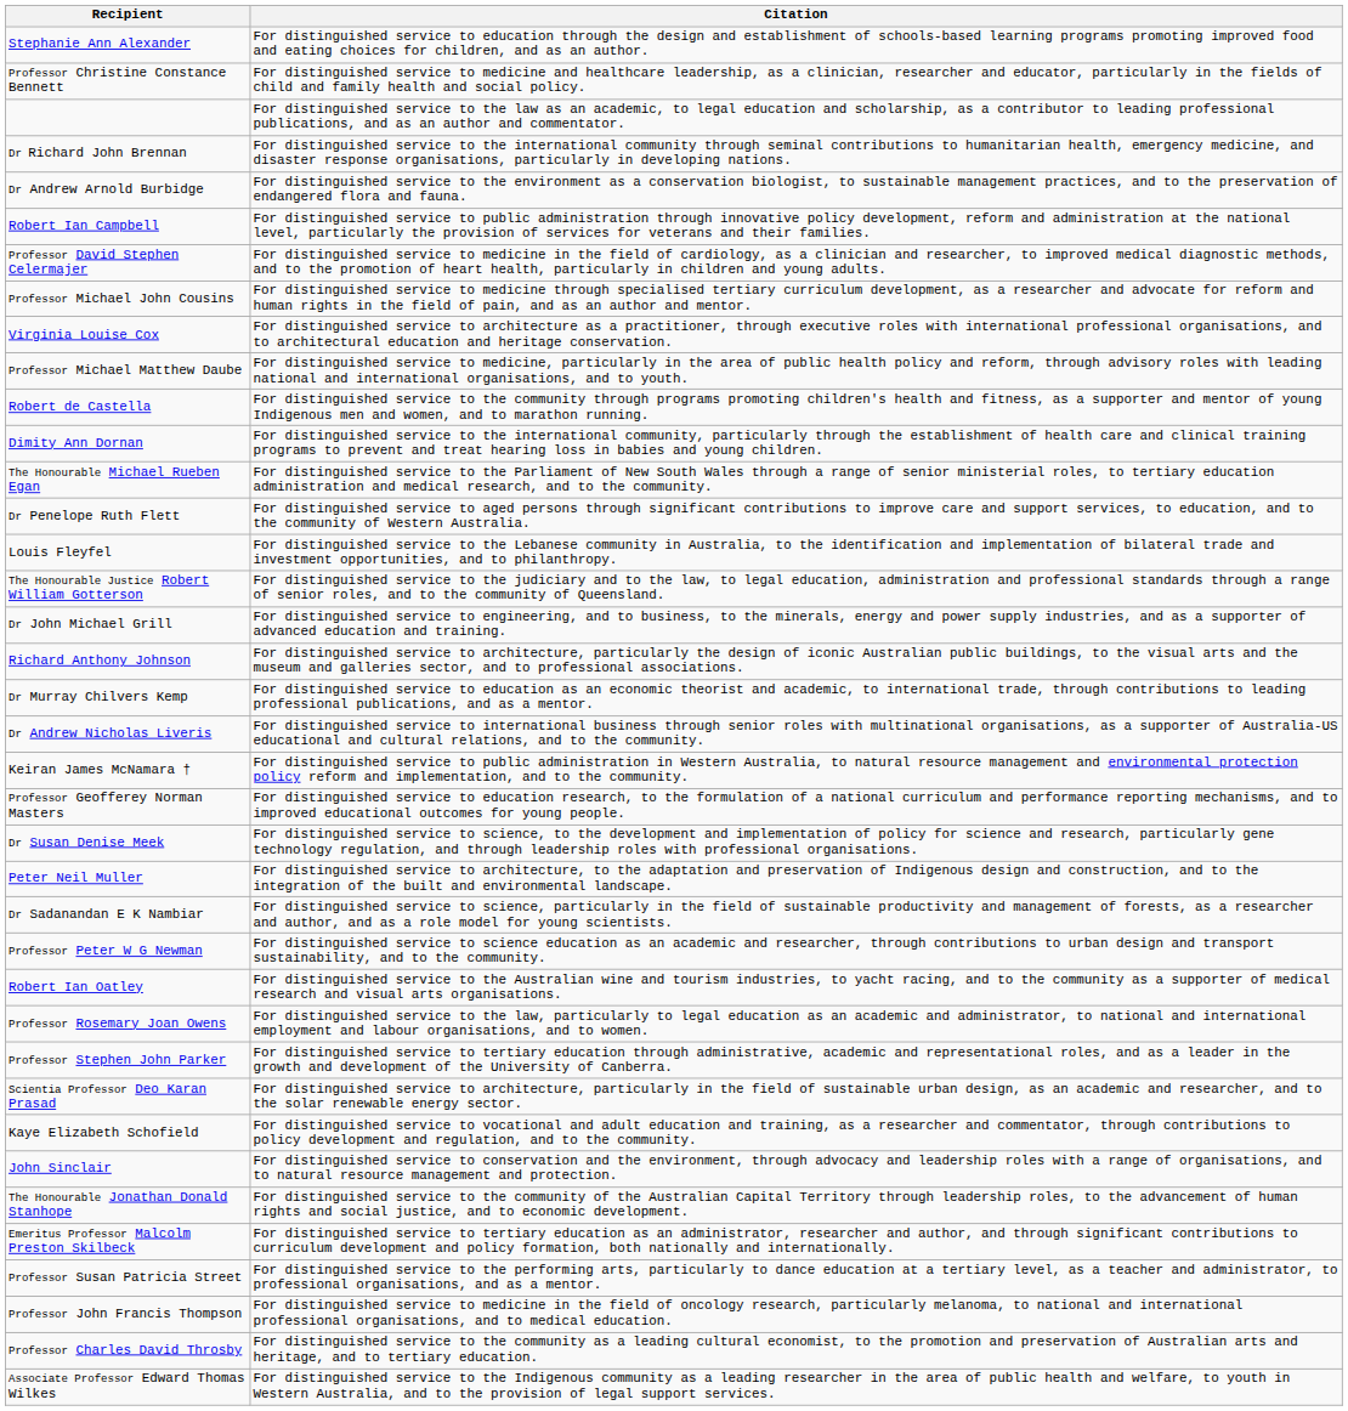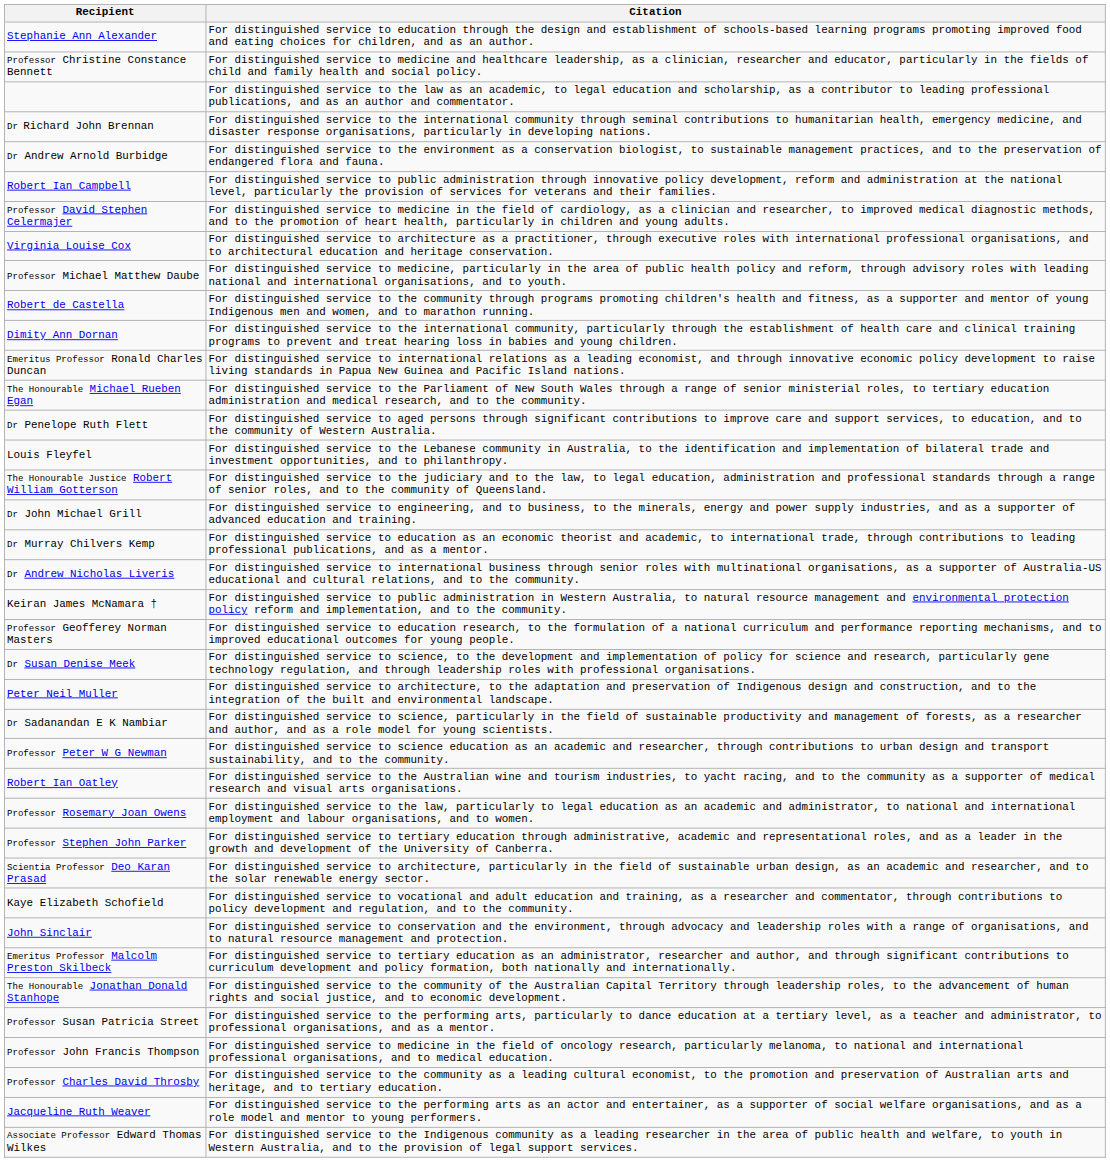 <table class="wikitable" style="font-size:95%;">
 <tr>
 <th>Recipient</th>
 <th>Citation</th>
 </tr>
 <tr>
 <td><a href='#'>Stephanie Ann Alexander</a> </td>
 <td>For distinguished service to education through the design and establishment of schools-based learning programs promoting improved food and eating choices for children, and as an author.</td>
 </tr>
 <tr>
 <td><small>Professor</small> Christine Constance Bennett</td>
 <td>For distinguished service to medicine and healthcare leadership, as a clinician, researcher and educator, particularly in the fields of child and family health and social policy.</td>
 </tr>
 <tr>
 <td></td>
 <td>For distinguished service to the law as an academic, to legal education and scholarship, as a contributor to leading professional publications, and as an author and commentator.</td>
 </tr>
 <tr>
 <td><small>Dr </small> Richard John Brennan</td>
 <td>For distinguished service to the international community through seminal contributions to humanitarian health, emergency medicine, and disaster response organisations, particularly in developing nations.</td>
 </tr>
 <tr>
 <td><small>Dr</small> Andrew Arnold Burbidge</td>
 <td>For distinguished service to the environment as a conservation biologist, to sustainable management practices, and to the preservation of endangered flora and fauna.</td>
 </tr>
 <tr>
 <td><a href='#'>Robert Ian Campbell</a> </td>
 <td>For distinguished service to public administration through innovative policy development, reform and administration at the national level, particularly the provision of services for veterans and their families.</td>
 </tr>
 <tr>
 <td><small>Professor</small> <a href='#'>David Stephen Celermajer</a></td>
 <td>For distinguished service to medicine in the field of cardiology, as a clinician and researcher, to improved medical diagnostic methods, and to the promotion of heart health, particularly in children and young adults.</td>
 </tr>
 <tr>
-<td><small>Professor</small> Michael John Cousins </td>
-<td>For distinguished service to medicine through specialised tertiary curriculum development, as a researcher and advocate for reform and human rights in the field of pain, and as an author and mentor.</td>
-</tr>
-<tr>
 <td><a href='#'>Virginia Louise Cox</a> </td>
 <td>For distinguished service to architecture as a practitioner, through executive roles with international professional organisations, and to architectural education and heritage conservation.</td>
 </tr>
 <tr>
 <td><small>Professor</small> Michael Matthew Daube</td>
 <td>For distinguished service to medicine, particularly in the area of public health policy and reform, through advisory roles with leading national and international organisations, and to youth.</td>
 </tr>
 <tr>
 <td><a href='#'>Robert de Castella</a> </td>
 <td>For distinguished service to the community through programs promoting children's health and fitness, as a supporter and mentor of young Indigenous men and women, and to marathon running.</td>
 </tr>
 <tr>
 <td><a href='#'>Dimity Ann Dornan</a> </td>
 <td>For distinguished service to the international community, particularly through the establishment of health care and clinical training programs to prevent and treat hearing loss in babies and young children.</td>
+</tr>
+<tr>
+<td><small>Emeritus Professor</small> Ronald Charles Duncan</td>
+<td>For distinguished service to international relations as a leading economist, and through innovative economic policy development to raise living standards in Papua New Guinea and Pacific Island nations.</td>
 </tr>
 <tr>
 <td><small>The Honourable</small> <a href='#'>Michael Rueben Egan</a></td>
 <td>For distinguished service to the Parliament of New South Wales through a range of senior ministerial roles, to tertiary education administration and medical research, and to the community.</td>
 </tr>
 <tr>
 <td><small>Dr</small> Penelope Ruth Flett</td>
 <td>For distinguished service to aged persons through significant contributions to improve care and support services, to education, and to the community of Western Australia.</td>
 </tr>
 <tr>
 <td>Louis Fleyfel </td>
 <td>For distinguished service to the Lebanese community in Australia, to the identification and implementation of bilateral trade and investment opportunities, and to philanthropy.</td>
 </tr>
 <tr>
 <td><small>The Honourable Justice</small> <a href='#'>Robert William Gotterson</a></td>
 <td>For distinguished service to the judiciary and to the law, to legal education, administration and professional standards through a range of senior roles, and to the community of Queensland.</td>
 </tr>
 <tr>
 <td><small>Dr</small> John Michael Grill</td>
 <td>For distinguished service to engineering, and to business, to the minerals, energy and power supply industries, and as a supporter of advanced education and training.</td>
-</tr>
-<tr>
-<td><a href='#'>Richard Anthony Johnson</a> </td>
-<td>For distinguished service to architecture, particularly the design of iconic Australian public buildings, to the visual arts and the museum and galleries sector, and to professional associations.</td>
 </tr>
 <tr>
 <td><small>Dr</small> Murray Chilvers Kemp</td>
 <td>For distinguished service to education as an economic theorist and academic, to international trade, through contributions to leading professional publications, and as a mentor.</td>
 </tr>
 <tr>
 <td><small>Dr</small> <a href='#'>Andrew Nicholas Liveris</a></td>
 <td>For distinguished service to international business through senior roles with multinational organisations, as a supporter of Australia-US educational and cultural relations, and to the community.</td>
 </tr>
 <tr>
 <td>Keiran James McNamara †</td>
 <td>For distinguished service to public administration in Western Australia, to natural resource management and <a href='#'>environmental protection policy</a> reform and implementation, and to the community.</td>
 </tr>
 <tr>
 <td><small>Professor</small> Geofferey Norman Masters</td>
 <td>For distinguished service to education research, to the formulation of a national curriculum and performance reporting mechanisms, and to improved educational outcomes for young people.</td>
 </tr>
 <tr>
 <td><small>Dr</small> <a href='#'>Susan Denise Meek</a></td>
 <td>For distinguished service to science, to the development and implementation of policy for science and research, particularly gene technology regulation, and through leadership roles with professional organisations.</td>
 </tr>
 <tr>
 <td><a href='#'>Peter Neil Muller</a></td>
 <td>For distinguished service to architecture, to the adaptation and preservation of Indigenous design and construction, and to the integration of the built and environmental landscape.</td>
 </tr>
 <tr>
 <td><small>Dr</small> Sadanandan E K Nambiar</td>
 <td>For distinguished service to science, particularly in the field of sustainable productivity and management of forests, as a researcher and author, and as a role model for young scientists.</td>
 </tr>
 <tr>
 <td><small>Professor</small> <a href='#'>Peter W G Newman</a></td>
 <td>For distinguished service to science education as an academic and researcher, through contributions to urban design and transport sustainability, and to the community.</td>
 </tr>
 <tr>
 <td><a href='#'>Robert Ian Oatley</a> </td>
 <td>For distinguished service to the Australian wine and tourism industries, to yacht racing, and to the community as a supporter of medical research and visual arts organisations.</td>
 </tr>
 <tr>
 <td><small>Professor</small> <a href='#'>Rosemary Joan Owens</a></td>
 <td>For distinguished service to the law, particularly to legal education as an academic and administrator, to national and international employment and labour organisations, and to women.</td>
 </tr>
 <tr>
 <td><small>Professor</small> <a href='#'>Stephen John Parker</a></td>
 <td>For distinguished service to tertiary education through administrative, academic and representational roles, and as a leader in the growth and development of the University of Canberra.</td>
 </tr>
 <tr>
 <td><small>Scientia Professor</small> <a href='#'>Deo Karan Prasad</a></td>
 <td>For distinguished service to architecture, particularly in the field of sustainable urban design, as an academic and researcher, and to the solar renewable energy sector.</td>
 </tr>
 <tr>
 <td>Kaye Elizabeth Schofield</td>
 <td>For distinguished service to vocational and adult education and training, as a researcher and commentator, through contributions to policy development and regulation, and to the community.</td>
 </tr>
 <tr>
 <td><a href='#'>John Sinclair</a></td>
 <td>For distinguished service to conservation and the environment, through advocacy and leadership roles with a range of organisations, and to natural resource management and protection.</td>
 </tr>
 <tr>
+<td><small>Emeritus Professor</small> <a href='#'>Malcolm Preston Skilbeck</a></td>
+<td>For distinguished service to tertiary education as an administrator, researcher and author, and through significant contributions to curriculum development and policy formation, both nationally and internationally.</td>
+</tr>
+<tr>
 <td><small>The Honourable</small> <a href='#'>Jonathan Donald Stanhope</a></td>
 <td>For distinguished service to the community of the Australian Capital Territory through leadership roles, to the advancement of human rights and social justice, and to economic development.</td>
-</tr>
-<tr>
-<td><small>Emeritus Professor</small> <a href='#'>Malcolm Preston Skilbeck</a></td>
-<td>For distinguished service to tertiary education as an administrator, researcher and author, and through significant contributions to curriculum development and policy formation, both nationally and internationally.</td>
 </tr>
 <tr>
 <td><small>Professor</small> Susan Patricia Street</td>
 <td>For distinguished service to the performing arts, particularly to dance education at a tertiary level, as a teacher and administrator, to professional organisations, and as a mentor.</td>
 </tr>
 <tr>
 <td><small>Professor</small> John Francis Thompson</td>
 <td>For distinguished service to medicine in the field of oncology research, particularly melanoma, to national and international professional organisations, and to medical education.</td>
 </tr>
 <tr>
 <td><small>Professor</small> <a href='#'>Charles David Throsby</a></td>
 <td>For distinguished service to the community as a leading cultural economist, to the promotion and preservation of Australian arts and heritage, and to tertiary education.</td>
 </tr>
 <tr>
+<td><a href='#'>Jacqueline Ruth Weaver</a></td>
+<td>For distinguished service to the performing arts as an actor and entertainer, as a supporter of social welfare organisations, and as a role model and mentor to young performers.</td>
+</tr>
+<tr>
 <td><small>Associate Professor</small> Edward Thomas Wilkes</td>
 <td>For distinguished service to the Indigenous community as a leading researcher in the area of public health and welfare, to youth in Western Australia, and to the provision of legal support services.</td>
 </tr>
 </table>
